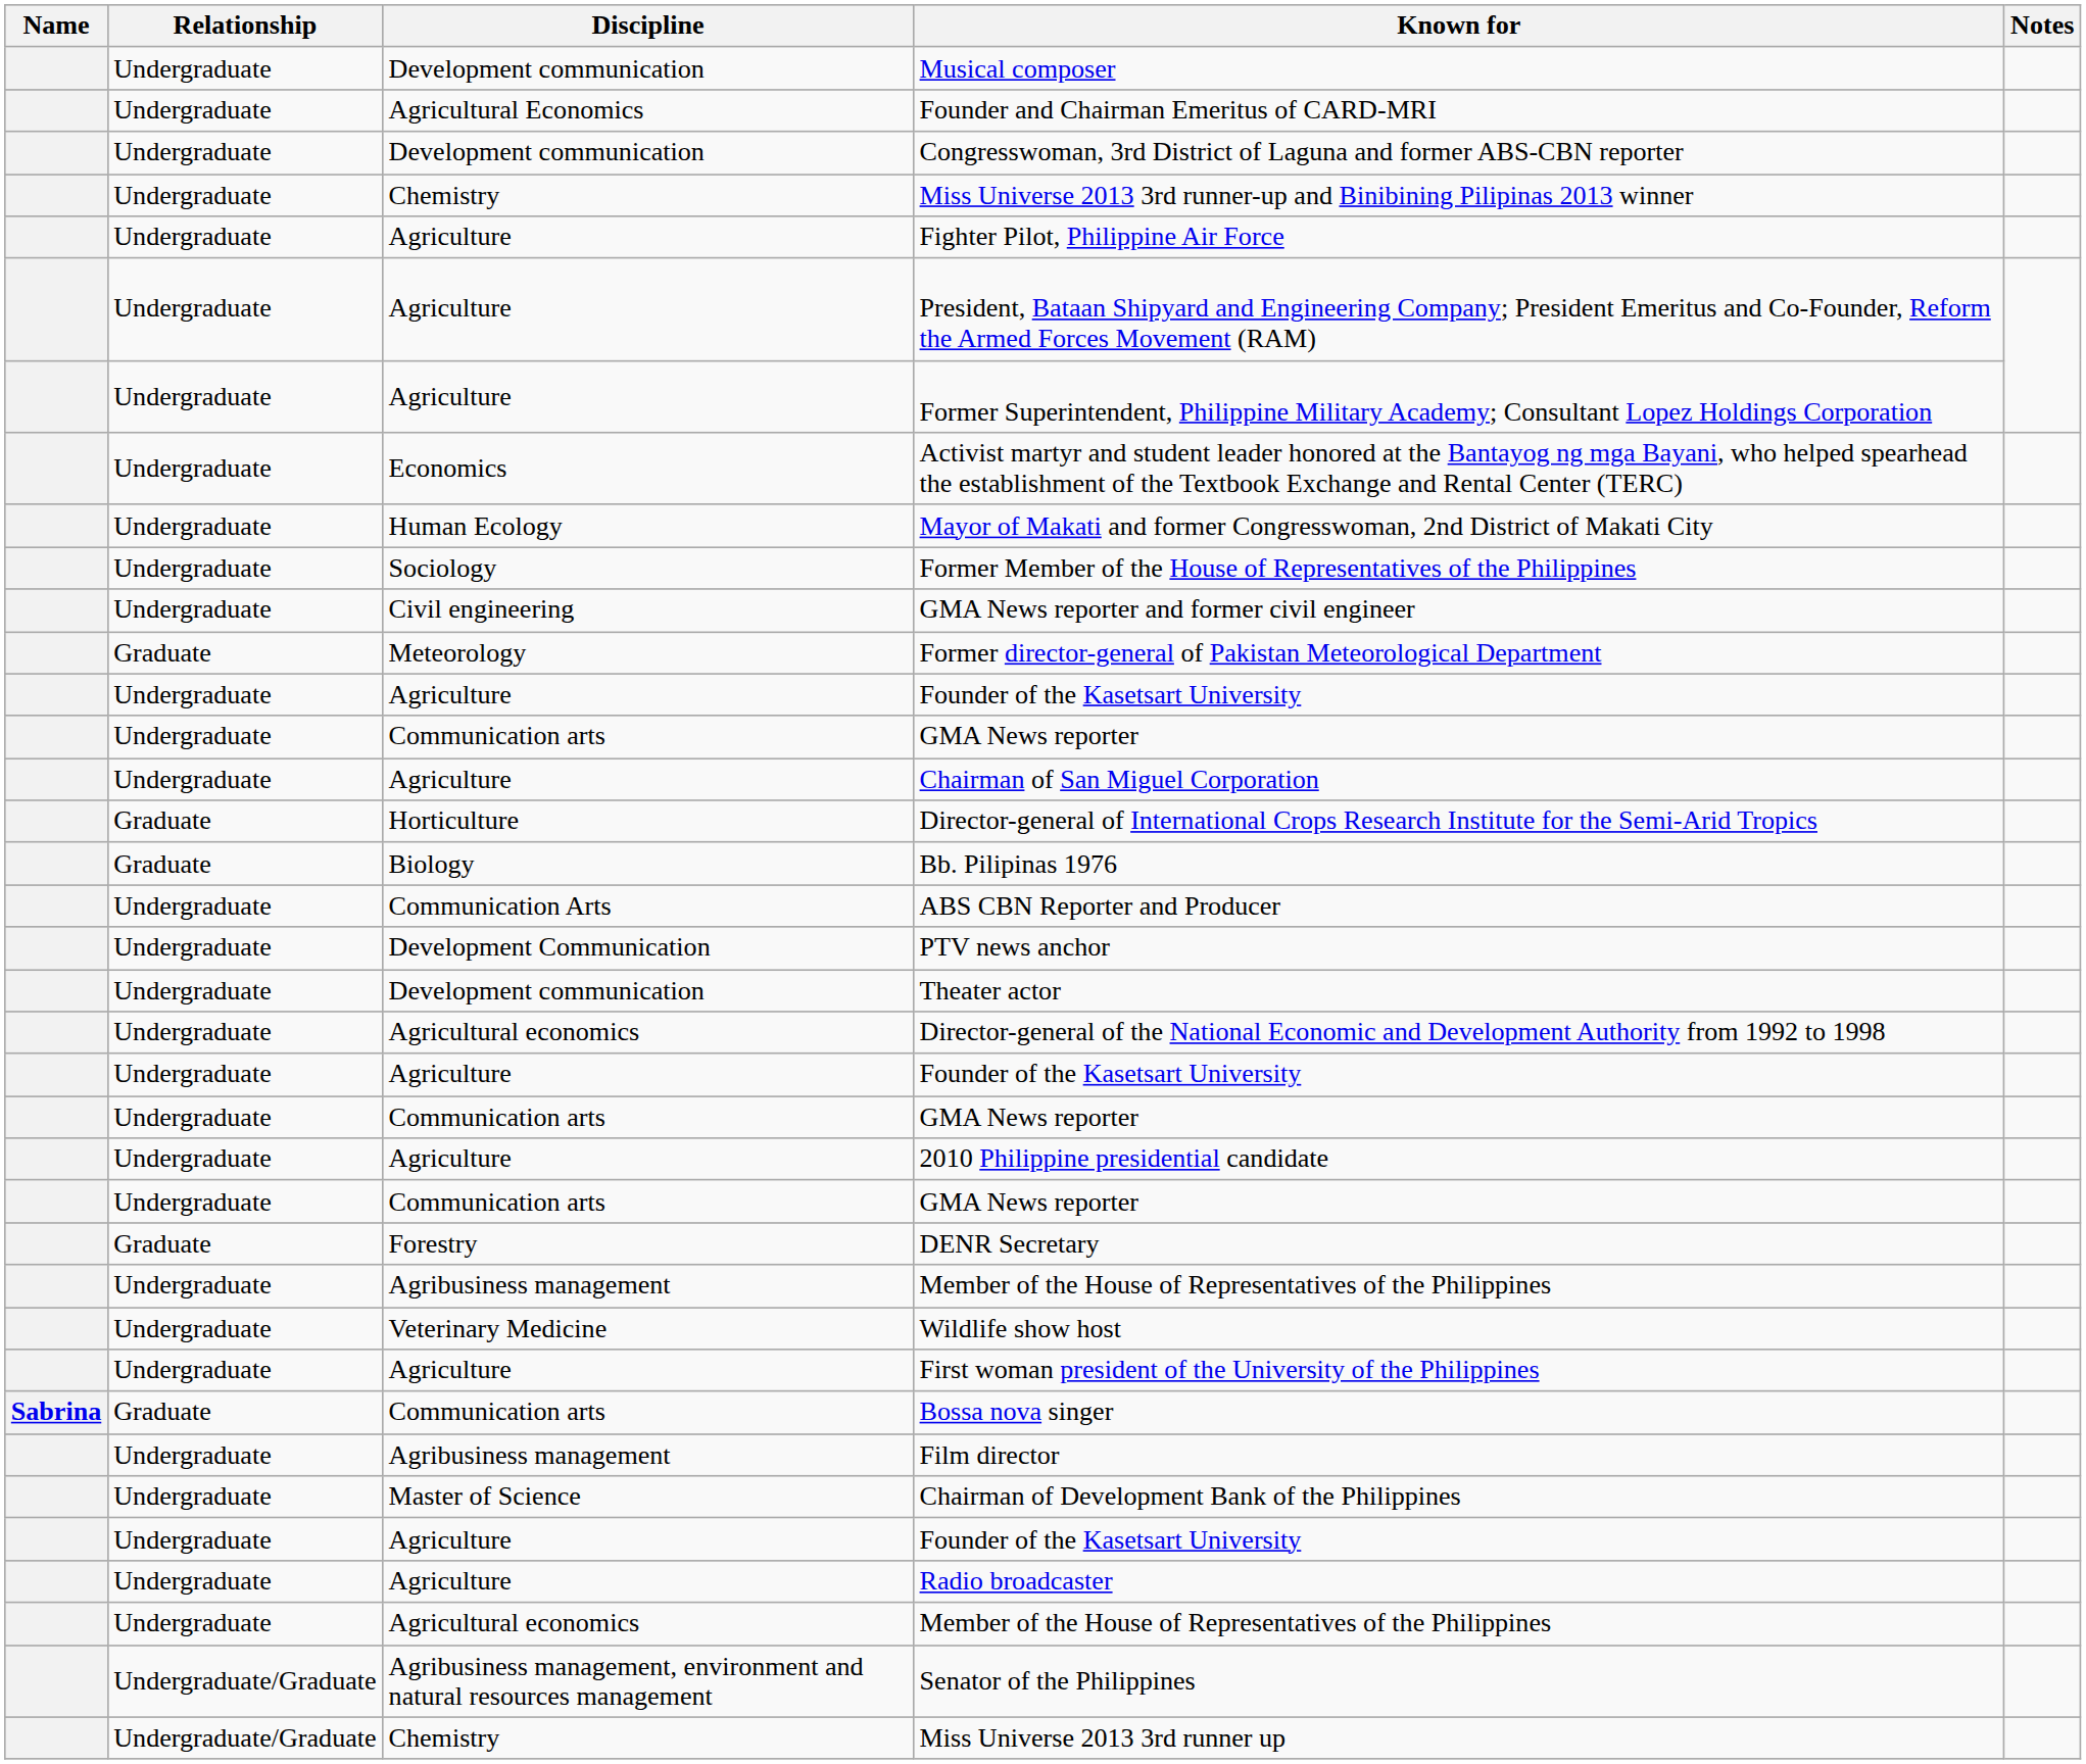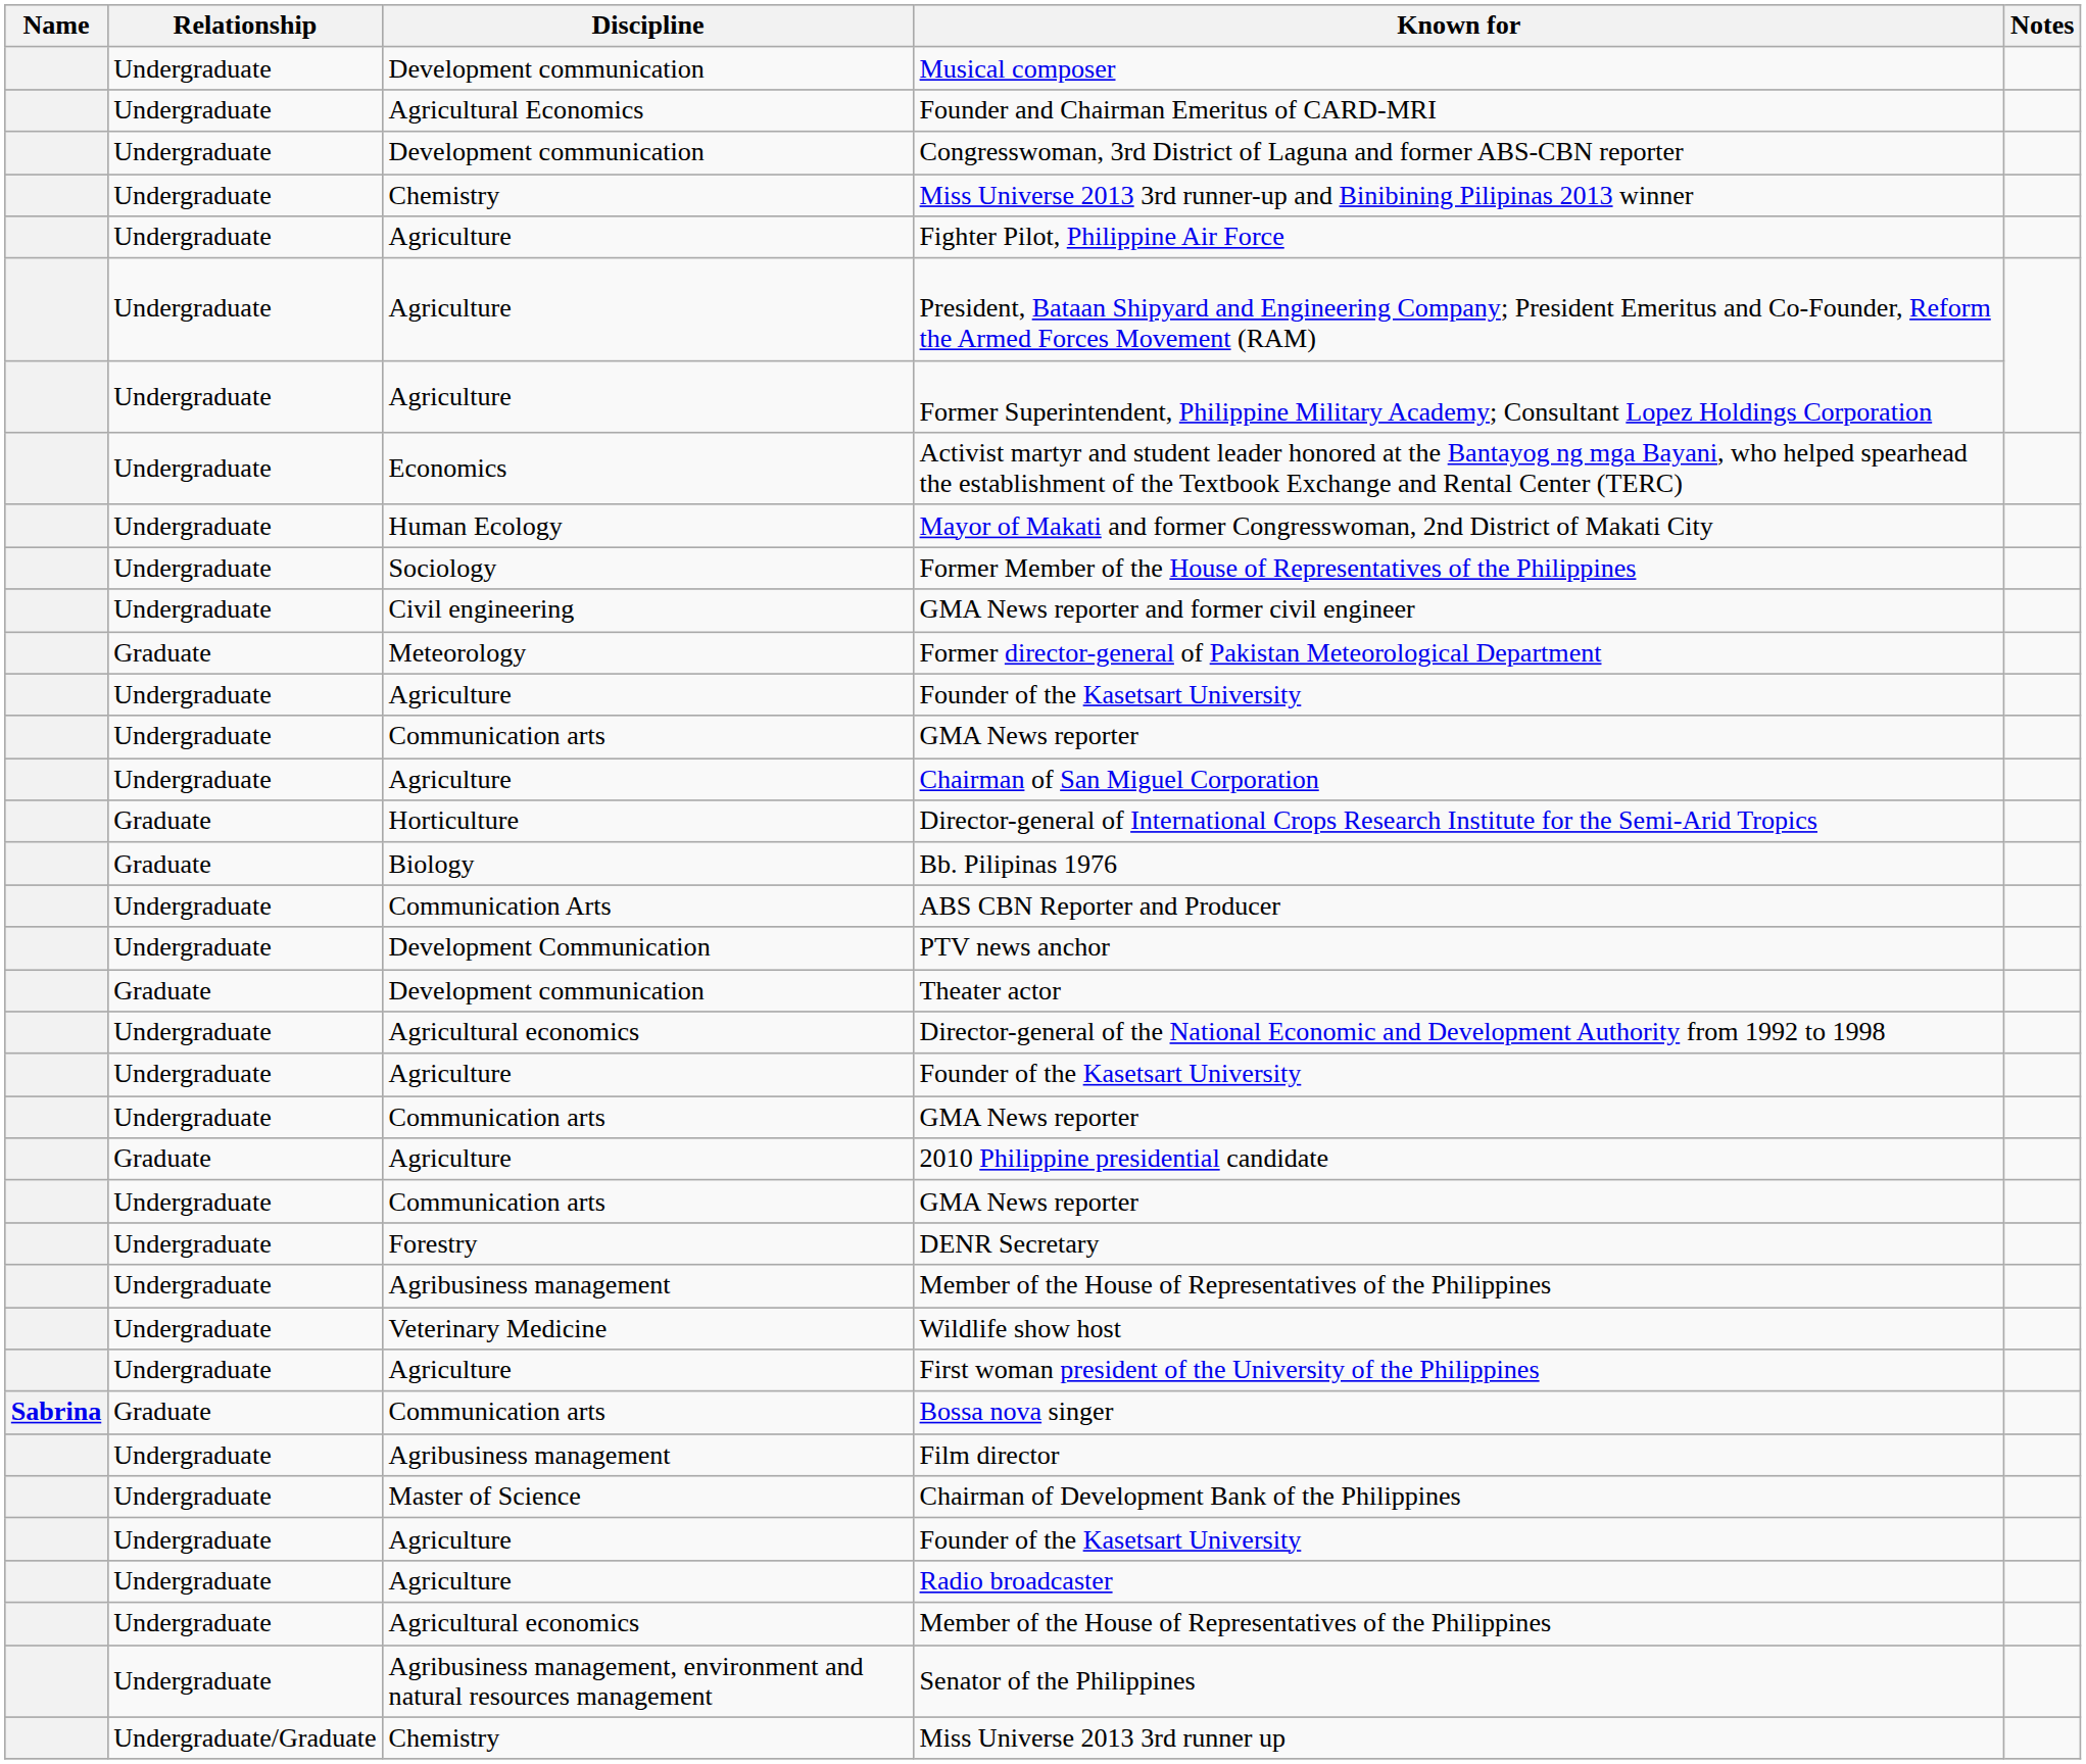 <table class="wikitable sortable" border="1">
 <tr>
 <th>Name</th>
 <th>Relationship</th>
 <th>Discipline</th>
 <th scope="col" class="unsortable">Known for</th>
 <th scope="col" class="unsortable">Notes</th>
 </tr>
 <tr>
 <th scope="row"></th>
 <td>Undergraduate</td>
 <td>Development communication</td>
 <td><a href='#'>Musical composer</a></td>
 <td></td>
 </tr>
 <tr>
 <th scope="row"></th>
 <td>Undergraduate</td>
 <td>Agricultural Economics</td>
 <td>Founder and Chairman Emeritus of CARD-MRI</td>
 <td></td>
 </tr>
 <tr>
 <th scope="row"></th>
 <td>Undergraduate</td>
 <td>Development communication</td>
 <td>Congresswoman, 3rd District of Laguna and former ABS-CBN reporter</td>
 <td></td>
 </tr>
 <tr>
 <th scope="row"></th>
 <td>Undergraduate</td>
 <td>Chemistry</td>
 <td><a href='#'>Miss Universe 2013</a> 3rd runner-up and <a href='#'>Binibining Pilipinas 2013</a> winner</td>
 <td></td>
 </tr>
 <tr>
 <th scope="row"></th>
 <td>Undergraduate</td>
 <td>Agriculture</td>
 <td>Fighter Pilot, <a href='#'>Philippine Air Force</a></td>
 <td></td>
 </tr>
 <tr>
 <th scope="row"><br></th>
 <td>Undergraduate</td>
 <td>Agriculture</td>
 <td><br>President, <a href='#'>Bataan Shipyard and Engineering Company</a>; President Emeritus and Co-Founder, <a href='#'>Reform the Armed Forces Movement</a> (RAM)</td>
 </tr>
 <tr>
 <th scope="row"><br></th>
 <td>Undergraduate</td>
 <td>Agriculture</td>
 <td><br>Former Superintendent, <a href='#'>Philippine Military Academy</a>; Consultant <a href='#'>Lopez Holdings Corporation</a></td>
 </tr>
 <tr>
 <th scope="row"></th>
 <td>Undergraduate</td>
 <td>Economics</td>
 <td>Activist martyr and student leader honored at the <a href='#'>Bantayog ng mga Bayani</a>, who helped spearhead the establishment of the Textbook Exchange and Rental Center (TERC)</td>
 <td></td>
 </tr>
 <tr>
 <th scope="row"></th>
 <td>Undergraduate</td>
 <td>Human Ecology</td>
 <td><a href='#'>Mayor of Makati</a> and former Congresswoman, 2nd District of Makati City</td>
 <td></td>
 </tr>
 <tr>
 <th scope="row"></th>
 <td>Undergraduate</td>
 <td>Sociology</td>
 <td>Former Member of the <a href='#'>House of Representatives of the Philippines</a></td>
 <td></td>
 </tr>
 <tr>
 <th scope="row"></th>
 <td>Undergraduate</td>
 <td>Civil engineering</td>
 <td>GMA News reporter and former civil engineer</td>
 <td></td>
 </tr>
 <tr>
 <th scope="row"></th>
 <td>Graduate</td>
 <td>Meteorology</td>
 <td>Former <a href='#'>director-general</a> of <a href='#'>Pakistan Meteorological Department</a></td>
 <td></td>
 </tr>
 <tr>
 <th scope="row"></th>
 <td>Undergraduate</td>
 <td>Agriculture</td>
 <td>Founder of the <a href='#'>Kasetsart University</a></td>
 <td></td>
 </tr>
 <tr>
 <th scope="row"></th>
 <td>Undergraduate</td>
 <td>Communication arts</td>
 <td>GMA News reporter</td>
 <td></td>
 </tr>
 <tr>
 <th scope="row"></th>
 <td>Undergraduate</td>
 <td>Agriculture</td>
 <td><a href='#'>Chairman</a> of <a href='#'>San Miguel Corporation</a></td>
 <td></td>
 </tr>
 <tr>
 <th scope="row"></th>
 <td>Graduate</td>
 <td>Horticulture</td>
 <td>Director-general of <a href='#'>International Crops Research Institute for the Semi-Arid Tropics</a></td>
 <td></td>
 </tr>
 <tr>
 <th scope="row"></th>
 <td>Graduate</td>
 <td>Biology</td>
 <td>Bb. Pilipinas 1976</td>
 <td></td>
 </tr>
 <tr>
 <th scope="row"></th>
 <td>Undergraduate</td>
 <td>Communication Arts</td>
 <td>ABS CBN Reporter and Producer</td>
 <td></td>
 </tr>
 <tr>
 <th scope="row"></th>
 <td>Undergraduate</td>
 <td>Development Communication</td>
 <td>PTV news anchor</td>
 <td></td>
 </tr>
 <tr>
 <th scope="row"></th>
-<td>Undergraduate</td>
+<td>Graduate</td>
 <td>Development communication</td>
 <td>Theater actor</td>
 <td></td>
 </tr>
 <tr>
 <th scope="row"></th>
 <td>Undergraduate</td>
 <td>Agricultural economics</td>
 <td>Director-general of the <a href='#'>National Economic and Development Authority</a> from 1992 to 1998</td>
 <td></td>
 </tr>
 <tr>
 <th scope="row"></th>
 <td>Undergraduate</td>
 <td>Agriculture</td>
 <td>Founder of the <a href='#'>Kasetsart University</a></td>
 <td></td>
 </tr>
 <tr>
 <th scope="row"></th>
 <td>Undergraduate</td>
 <td>Communication arts</td>
 <td>GMA News reporter</td>
 <td></td>
 </tr>
 <tr>
 <th scope="row"></th>
-<td>Undergraduate</td>
+<td>Graduate</td>
 <td>Agriculture</td>
 <td>2010 <a href='#'>Philippine presidential</a> candidate</td>
 <td></td>
 </tr>
 <tr>
 <th scope="row"></th>
 <td>Undergraduate</td>
 <td>Communication arts</td>
 <td>GMA News reporter</td>
 <td></td>
 </tr>
 <tr>
 <th scope="row"></th>
-<td>Graduate</td>
+<td>Undergraduate</td>
 <td>Forestry</td>
 <td>DENR Secretary</td>
 <td></td>
 </tr>
 <tr>
 <th scope="row"></th>
 <td>Undergraduate</td>
 <td>Agribusiness management</td>
 <td>Member of the House of Representatives of the Philippines</td>
 <td></td>
 </tr>
 <tr>
 <th scope="row"></th>
 <td>Undergraduate</td>
 <td>Veterinary Medicine</td>
 <td>Wildlife show host</td>
 <td></td>
 </tr>
 <tr>
 <th scope="row"></th>
 <td>Undergraduate</td>
 <td>Agriculture</td>
 <td>First woman <a href='#'>president of the University of the Philippines</a></td>
 <td></td>
 </tr>
 <tr>
 <th scope="row"><a href='#'>Sabrina</a></th>
 <td>Graduate</td>
 <td>Communication arts</td>
 <td><a href='#'>Bossa nova</a> singer</td>
 <td></td>
 </tr>
 <tr>
 <th scope="row"></th>
 <td>Undergraduate</td>
 <td>Agribusiness management</td>
 <td>Film director</td>
 <td></td>
 </tr>
 <tr>
 <th scope="row"></th>
 <td>Undergraduate</td>
 <td>Master of Science</td>
 <td>Chairman of Development Bank of the Philippines</td>
 <td></td>
 </tr>
 <tr>
 <th scope="row"></th>
 <td>Undergraduate</td>
 <td>Agriculture</td>
 <td>Founder of the <a href='#'>Kasetsart University</a></td>
 <td></td>
 </tr>
 <tr>
 <th scope="row"></th>
 <td>Undergraduate</td>
 <td>Agriculture</td>
 <td><a href='#'>Radio broadcaster</a></td>
 <td></td>
 </tr>
 <tr>
 <th scope="row"></th>
 <td>Undergraduate</td>
 <td>Agricultural economics</td>
 <td>Member of the House of Representatives of the Philippines</td>
 <td></td>
 </tr>
 <tr>
 <th scope="row"></th>
-<td>Undergraduate/Graduate</td>
+<td>Undergraduate</td>
 <td>Agribusiness management, environment and natural resources management</td>
 <td>Senator of the Philippines</td>
 <td></td>
 </tr>
 <tr>
 <th scope="row"></th>
 <td>Undergraduate/Graduate</td>
 <td>Chemistry</td>
 <td>Miss Universe 2013 3rd runner up</td>
 <td></td>
 </tr>
 </table>
